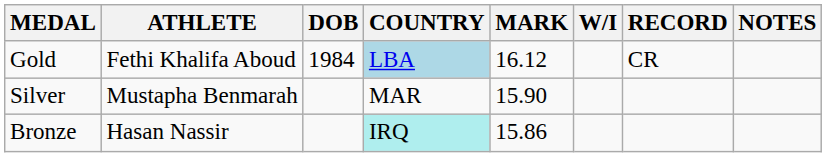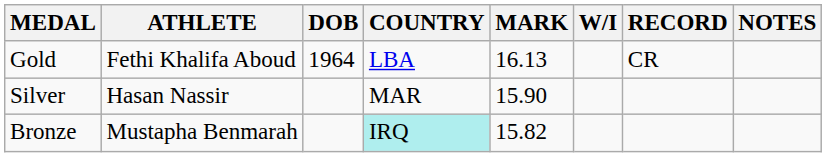 <table class="wikitable">
 <tr>
 <th>MEDAL</th>
 <th>ATHLETE</th>
 <th>DOB</th>
 <th>COUNTRY</th>
 <th>MARK</th>
 <th>W/I</th>
 <th>RECORD</th>
 <th>NOTES</th>
 </tr>
 <tr>
 <td>Gold</td>
 <td>Fethi Khalifa Aboud</td>
-<td>1984</td>
-<td style="background: lightblue;"><a href='#'>LBA</a></td>
-<td>16.12</td>
+<td>1964</td>
+<td><a href='#'>LBA</a></td>
+<td>16.13</td>
 <td></td>
 <td>CR</td>
 <td></td>
 </tr>
 <tr>
 <td>Silver</td>
-<td>Mustapha Benmarah</td>
+<td>Hasan Nassir</td>
 <td></td>
 <td>MAR</td>
 <td>15.90</td>
 <td></td>
 <td></td>
 <td></td>
 </tr>
 <tr>
 <td>Bronze</td>
-<td>Hasan Nassir</td>
+<td>Mustapha Benmarah</td>
 <td></td>
 <td style="background: paleturquoise;">IRQ</td>
-<td>15.86</td>
+<td>15.82</td>
 <td></td>
 <td></td>
 <td></td>
 </tr>
 </table>
